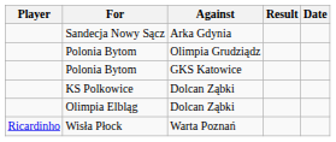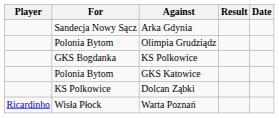 <table class="wikitable sortable">
 <tr>
 <th>Player</th>
 <th>For</th>
 <th>Against</th>
 <th style="text-align:center;">Result</th>
 <th>Date</th>
 </tr>
 <tr>
 <td> </td>
 <td>Sandecja Nowy Sącz</td>
 <td>Arka Gdynia</td>
 <td></td>
 <td></td>
 </tr>
 <tr>
 <td> </td>
 <td>Polonia Bytom</td>
 <td>Olimpia Grudziądz</td>
 <td></td>
 <td></td>
 </tr>
 <tr>
 <td> </td>
+<td>GKS Bogdanka</td>
+<td>KS Polkowice</td>
+<td></td>
+<td></td>
+</tr>
+<tr>
+<td> </td>
 <td>Polonia Bytom</td>
 <td>GKS Katowice</td>
 <td></td>
 <td></td>
 </tr>
 <tr>
 <td> </td>
 <td>KS Polkowice</td>
 <td>Dolcan Ząbki</td>
 <td></td>
 <td></td>
 </tr>
 <tr>
-<td> </td>
-<td>Olimpia Elbląg</td>
-<td>Dolcan Ząbki</td>
-<td></td>
-<td></td>
-</tr>
-<tr>
 <td> <a href='#'>Ricardinho</a></td>
 <td>Wisła Płock</td>
 <td>Warta Poznań</td>
 <td></td>
 <td></td>
 </tr>
 </table>
